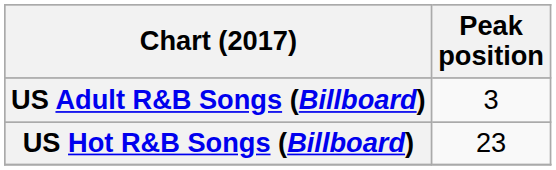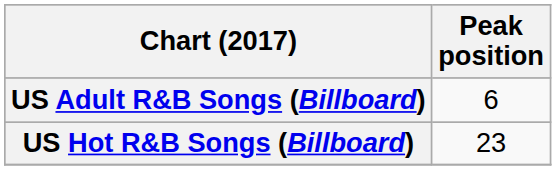 <table class="wikitable sortable plainrowheaders" style="text-align:center">
 <tr>
 <th align="left">Chart (2017)</th>
 <th align="left">Peak<br>position</th>
 </tr>
 <tr>
 <th scope="row">US <a href='#'>Adult R&B Songs</a> (<a href='#'><em>Billboard</em></a>)</th>
-<td>3</td>
+<td>6</td>
 </tr>
 <tr>
 <th scope="row">US <a href='#'>Hot R&B Songs</a> (<a href='#'><em>Billboard</em></a>)</th>
 <td>23</td>
 </tr>
 <tr>
 </tr>
 </table>
